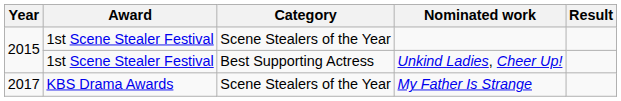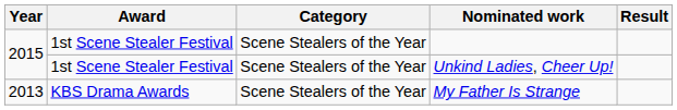 <table class="wikitable">
 <tr>
 <th>Year</th>
 <th>Award</th>
 <th>Category</th>
 <th>Nominated work</th>
 <th>Result</th>
 </tr>
 <tr>
 <td rowspan="2">2015</td>
 <td>1st <a href='#'>Scene Stealer Festival</a></td>
 <td>Scene Stealers of the Year</td>
 <td></td>
 <td></td>
 </tr>
 <tr>
 <td>1st <a href='#'>Scene Stealer Festival</a></td>
-<td>Best Supporting Actress</td>
+<td>Scene Stealers of the Year</td>
 <td><em><a href='#'>Unkind Ladies</a></em>, <em><a href='#'>Cheer Up!</a></em></td>
 <td></td>
 </tr>
 <tr>
-<td>2017</td>
+<td>2013</td>
 <td><a href='#'>KBS Drama Awards</a></td>
 <td>Scene Stealers of the Year</td>
 <td><em><a href='#'>My Father Is Strange</a></em></td>
 <td></td>
 </tr>
 </table>
